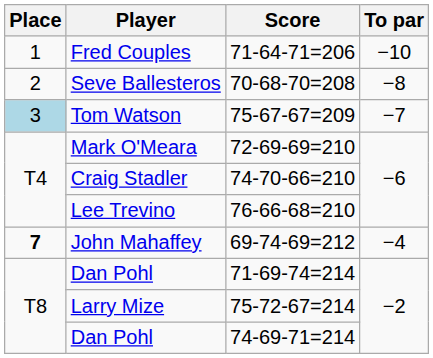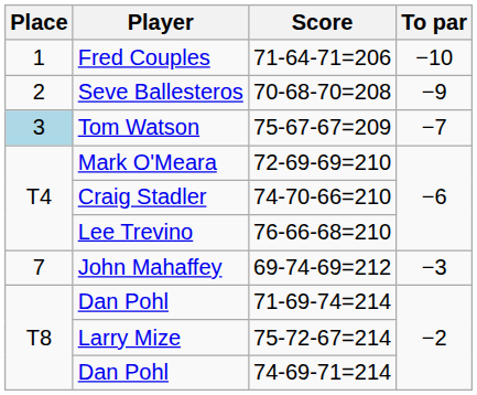 <table class="wikitable">
 <tr>
 <th>Place</th>
 <th>Player</th>
 <th>Score</th>
 <th>To par</th>
 </tr>
 <tr>
 <td align=center>1</td>
 <td> <a href='#'>Fred Couples</a></td>
 <td align=center>71-64-71=206</td>
 <td align=center>−10</td>
 </tr>
 <tr>
 <td align=center>2</td>
 <td> <a href='#'>Seve Ballesteros</a></td>
 <td align=center>70-68-70=208</td>
-<td align=center>−8</td>
+<td align=center>−9</td>
 </tr>
 <tr>
 <td align=center style="background: lightblue;">3</td>
 <td> <a href='#'>Tom Watson</a></td>
 <td align=center>75-67-67=209</td>
 <td align=center>−7</td>
 </tr>
 <tr>
 <td rowspan=3 align=center>T4</td>
 <td> <a href='#'>Mark O'Meara</a></td>
 <td align=center>72-69-69=210</td>
 <td rowspan=3 align=center>−6</td>
 </tr>
 <tr>
 <td> <a href='#'>Craig Stadler</a></td>
 <td align=center>74-70-66=210</td>
 </tr>
 <tr>
 <td> <a href='#'>Lee Trevino</a></td>
 <td align=center>76-66-68=210</td>
 </tr>
 <tr>
-<td align=center><strong>7</strong></td>
+<td align=center>7</td>
 <td> <a href='#'>John Mahaffey</a></td>
 <td align=center>69-74-69=212</td>
-<td align=center>−4</td>
+<td align=center>−3</td>
 </tr>
 <tr>
 <td rowspan=3 align=center>T8</td>
 <td> <a href='#'>Dan Pohl</a></td>
 <td align=center>71-69-74=214</td>
 <td rowspan=3 align=center>−2</td>
 </tr>
 <tr>
 <td> <a href='#'>Larry Mize</a></td>
 <td align=center>75-72-67=214</td>
 </tr>
 <tr>
 <td> <a href='#'>Dan Pohl</a></td>
 <td align=center>74-69-71=214</td>
 </tr>
 </table>
